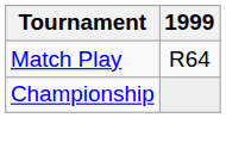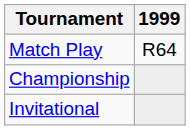 <table class="wikitable" style="text-align:center;">
 <tr>
 <th>Tournament</th>
 <th>1999</th>
 </tr>
 <tr>
 <td align="left"><a href='#'>Match Play</a></td>
 <td>R64</td>
 </tr>
 <tr>
 <td align="left"><a href='#'>Championship</a></td>
 <td style="background:#eeeeee;"></td>
 </tr>
+<tr>
+<td align="left"><a href='#'>Invitational</a></td>
+<td style="background:#eeeeee;"></td>
+</tr>
 </table>
